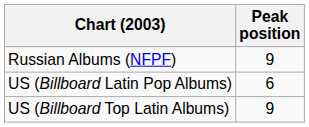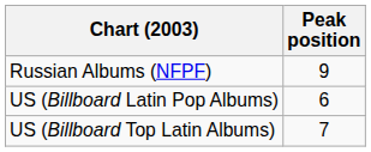 <table class="wikitable sortable" border="1">
 <tr>
 <th>Chart (2003)</th>
 <th>Peak<br>position</th>
 </tr>
 <tr>
 <td>Russian Albums (<a href='#'>NFPF</a>)</td>
 <td style="text-align:center">9</td>
 </tr>
 <tr>
 <td>US (<em>Billboard</em> Latin Pop Albums)</td>
 <td style="text-align:center;">6</td>
 </tr>
 <tr>
 <td>US (<em>Billboard</em> Top Latin Albums)</td>
-<td style="text-align:center;">9</td>
+<td style="text-align:center;">7</td>
 </tr>
 </table>
